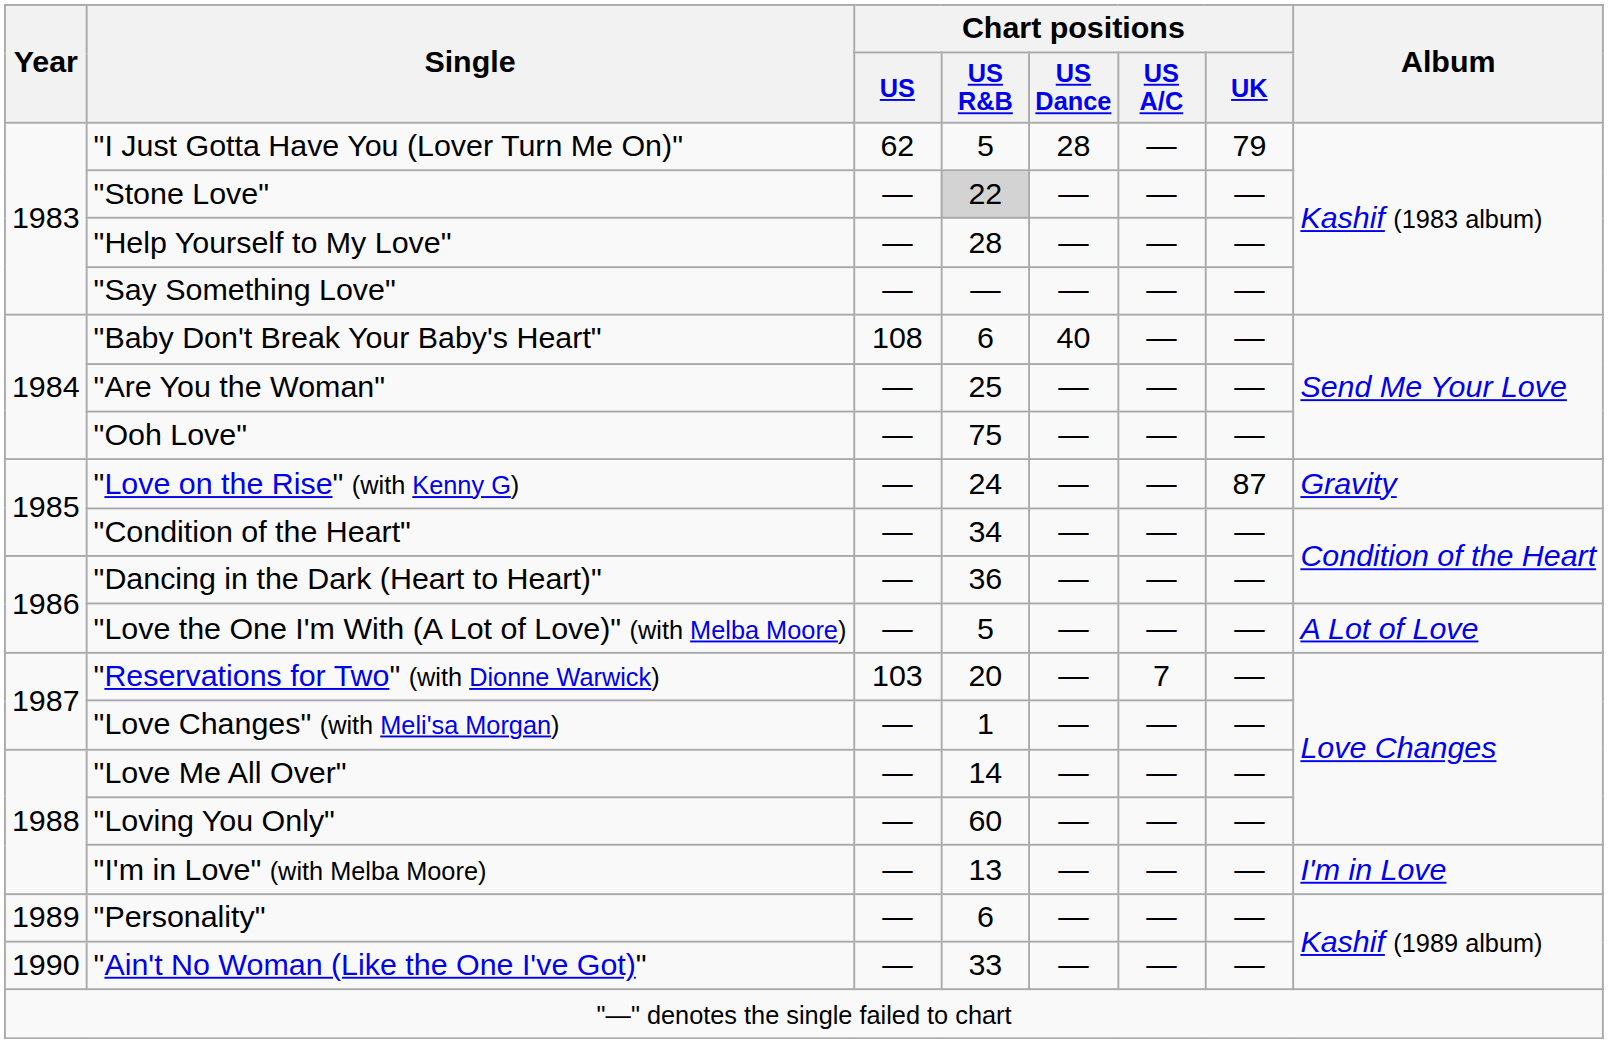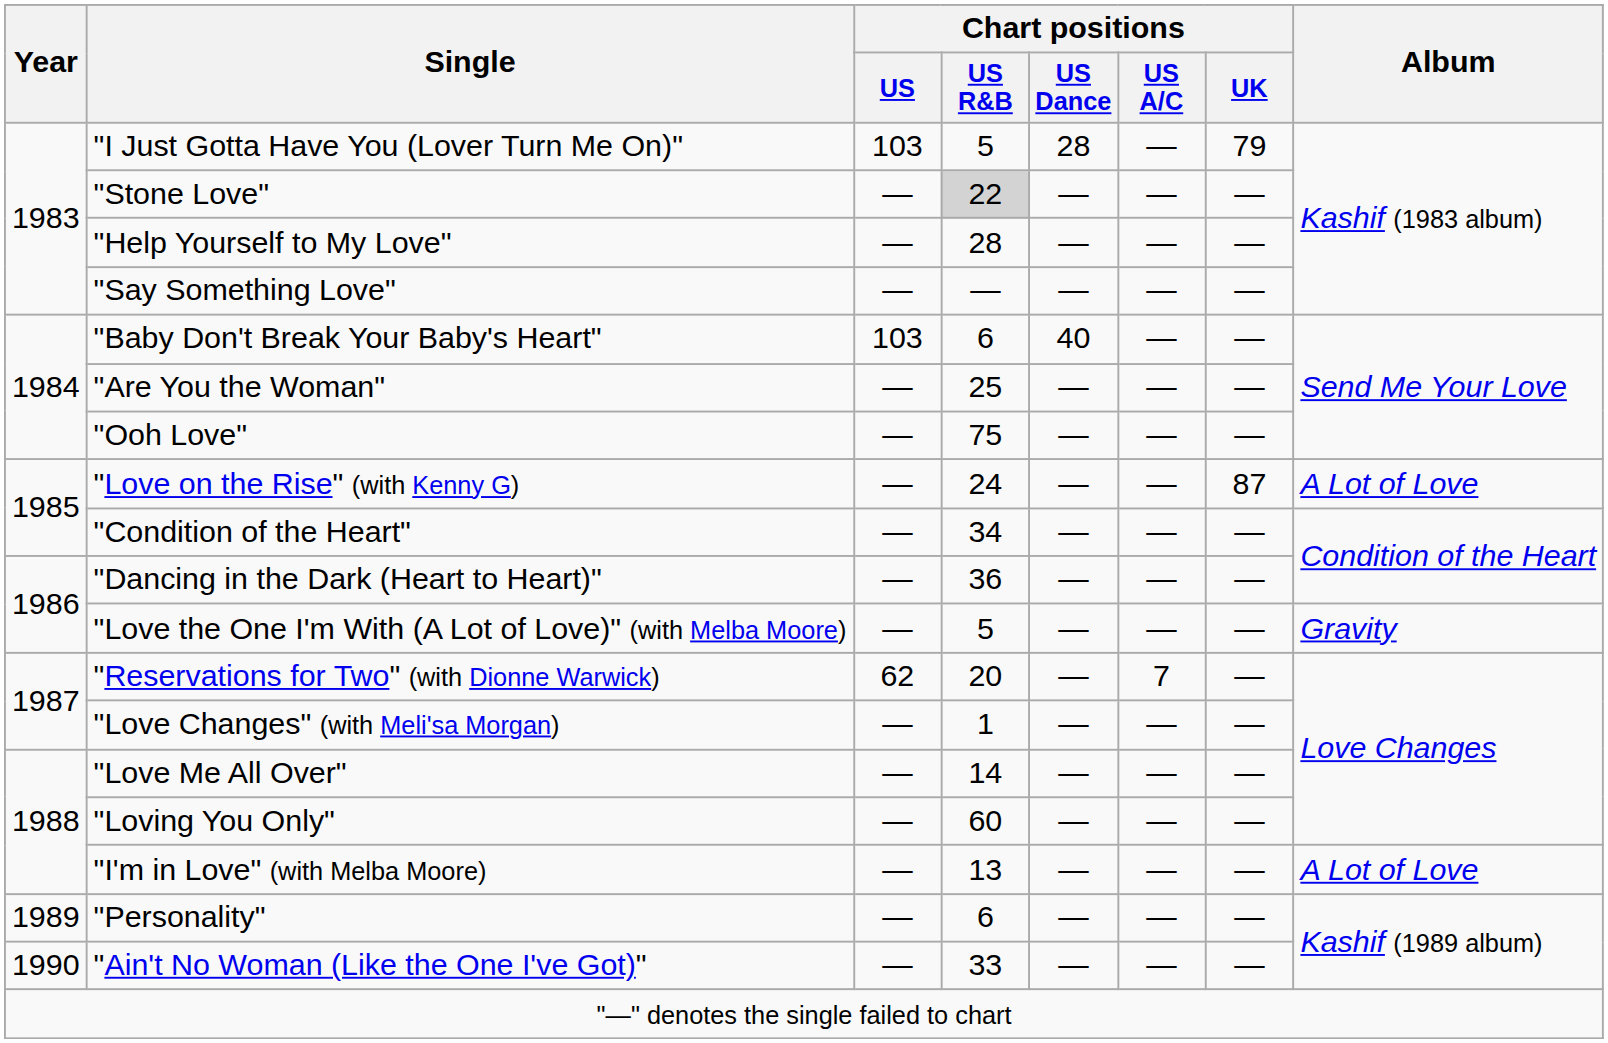 <table class="wikitable" style="text-align:center;">
 <tr>
 <th rowspan="2">Year</th>
 <th rowspan="2">Single</th>
 <th colspan="5">Chart positions</th>
 <th rowspan="2">Album</th>
 </tr>
 <tr style="font-size:smaller;">
 <th width="40"><a href='#'>US</a><br></th>
 <th width="40"><a href='#'>US<br>R&B</a><br></th>
 <th width="40"><a href='#'>US<br>Dance</a><br></th>
 <th width="40"><a href='#'>US<br>A/C</a><br></th>
 <th width="40"><a href='#'>UK</a><br></th>
 </tr>
 <tr>
 <td rowspan="4">1983</td>
 <td align="left">"I Just Gotta Have You (Lover Turn Me On)"</td>
-<td>62</td>
+<td>103</td>
 <td>5</td>
 <td>28</td>
 <td>—</td>
 <td>79</td>
 <td align="left" rowspan="4"><em><a href='#'>Kashif</a></em> <small>(1983 album)</small></td>
 </tr>
 <tr>
 <td align="left">"Stone Love"</td>
 <td>—</td>
 <td style="background: lightgrey;">22</td>
 <td>—</td>
 <td>—</td>
 <td>—</td>
 </tr>
 <tr>
 <td align="left">"Help Yourself to My Love"</td>
 <td>—</td>
 <td>28</td>
 <td>—</td>
 <td>—</td>
 <td>—</td>
 </tr>
 <tr>
 <td align="left">"Say Something Love"</td>
 <td>—</td>
 <td>—</td>
 <td>—</td>
 <td>—</td>
 <td>—</td>
 </tr>
 <tr>
 <td rowspan="3">1984</td>
 <td align="left">"Baby Don't Break Your Baby's Heart"</td>
-<td>108</td>
+<td>103</td>
 <td>6</td>
 <td>40</td>
 <td>—</td>
 <td>—</td>
 <td align="left" rowspan="3"><em><a href='#'>Send Me Your Love</a></em></td>
 </tr>
 <tr>
 <td align="left">"Are You the Woman"</td>
 <td>—</td>
 <td>25</td>
 <td>—</td>
 <td>—</td>
 <td>—</td>
 </tr>
 <tr>
 <td align="left">"Ooh Love"</td>
 <td>—</td>
 <td>75</td>
 <td>—</td>
 <td>—</td>
 <td>—</td>
 </tr>
 <tr>
 <td rowspan="2">1985</td>
 <td align="left">"<a href='#'>Love on the Rise</a>" <small>(with <a href='#'>Kenny G</a>)</small></td>
 <td>—</td>
 <td>24</td>
 <td>—</td>
 <td>—</td>
 <td>87</td>
-<td align="left" rowspan="1"><em><a href='#'>Gravity</a></em></td>
+<td align="left" rowspan="1"><em><a href='#'>A Lot of Love</a></em></td>
 </tr>
 <tr>
 <td align="left">"Condition of the Heart"</td>
 <td>—</td>
 <td>34</td>
 <td>—</td>
 <td>—</td>
 <td>—</td>
 <td align="left" rowspan="2"><em><a href='#'>Condition of the Heart</a></em></td>
 </tr>
 <tr>
 <td rowspan="2">1986</td>
 <td align="left">"Dancing in the Dark (Heart to Heart)"</td>
 <td>—</td>
 <td>36</td>
 <td>—</td>
 <td>—</td>
 <td>—</td>
 </tr>
 <tr>
 <td align="left">"Love the One I'm With (A Lot of Love)" <small>(with <a href='#'>Melba Moore</a>)</small></td>
 <td>—</td>
 <td>5</td>
 <td>—</td>
 <td>—</td>
 <td>—</td>
-<td align="left" rowspan="1"><em><a href='#'>A Lot of Love</a></em></td>
+<td align="left" rowspan="1"><em><a href='#'>Gravity</a></em></td>
 </tr>
 <tr>
 <td rowspan="2">1987</td>
 <td align="left">"<a href='#'>Reservations for Two</a>" <small>(with <a href='#'>Dionne Warwick</a>)</small></td>
-<td>103</td>
+<td>62</td>
 <td>20</td>
 <td>—</td>
 <td>7</td>
 <td>—</td>
 <td align="left" rowspan="4"><em><a href='#'>Love Changes</a></em></td>
 </tr>
 <tr>
 <td align="left">"Love Changes" <small>(with <a href='#'>Meli'sa Morgan</a>)</small></td>
 <td>—</td>
 <td>1</td>
 <td>—</td>
 <td>—</td>
 <td>—</td>
 </tr>
 <tr>
 <td rowspan="3">1988</td>
 <td align="left">"Love Me All Over"</td>
 <td>—</td>
 <td>14</td>
 <td>—</td>
 <td>—</td>
 <td>—</td>
 </tr>
 <tr>
 <td align="left">"Loving You Only"</td>
 <td>—</td>
 <td>60</td>
 <td>—</td>
 <td>—</td>
 <td>—</td>
 </tr>
 <tr>
 <td align="left">"I'm in Love" <small>(with Melba Moore)</small></td>
 <td>—</td>
 <td>13</td>
 <td>—</td>
 <td>—</td>
 <td>—</td>
-<td align="left" rowspan="1"><em><a href='#'>I'm in Love</a></em></td>
+<td align="left" rowspan="1"><em><a href='#'>A Lot of Love</a></em></td>
 </tr>
 <tr>
 <td rowspan="1">1989</td>
 <td align="left">"Personality"</td>
 <td>—</td>
 <td>6</td>
 <td>—</td>
 <td>—</td>
 <td>—</td>
 <td align="left" rowspan="2"><em><a href='#'>Kashif</a></em> <small>(1989 album)</small></td>
 </tr>
 <tr>
 <td rowspan="1">1990</td>
 <td align="left">"<a href='#'>Ain't No Woman (Like the One I've Got)</a>"</td>
 <td>—</td>
 <td>33</td>
 <td>—</td>
 <td>—</td>
 <td>—</td>
 </tr>
 <tr>
 <td align="center" colspan="8"><small>"—" denotes the single failed to chart</small></td>
 </tr>
 <tr>
 </tr>
 </table>
